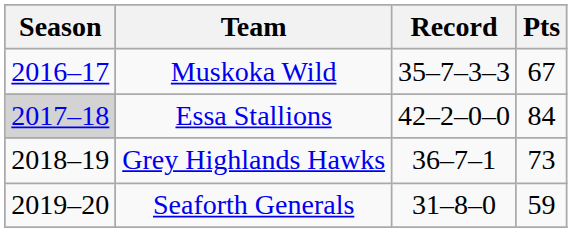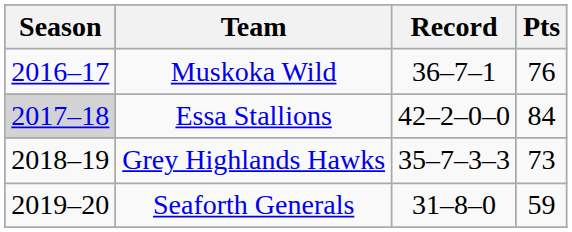 <table class="wikitable" style="text-align:center">
 <tr>
 <th>Season</th>
 <th>Team</th>
 <th>Record</th>
 <th>Pts</th>
 </tr>
 <tr>
 <td><a href='#'>2016–17</a></td>
 <td><a href='#'>Muskoka Wild</a></td>
-<td>35–7–3–3</td>
-<td>67</td>
+<td>36–7–1</td>
+<td>76</td>
 </tr>
 <tr>
 <td style="background: lightgrey;"><a href='#'>2017–18</a></td>
 <td><a href='#'>Essa Stallions</a></td>
 <td>42–2–0–0</td>
 <td>84</td>
 </tr>
 <tr>
 <td>2018–19</td>
 <td><a href='#'>Grey Highlands Hawks</a></td>
-<td>36–7–1</td>
+<td>35–7–3–3</td>
 <td>73</td>
 </tr>
 <tr>
 <td>2019–20</td>
 <td><a href='#'>Seaforth Generals</a></td>
 <td>31–8–0</td>
 <td>59</td>
 </tr>
 </table>
